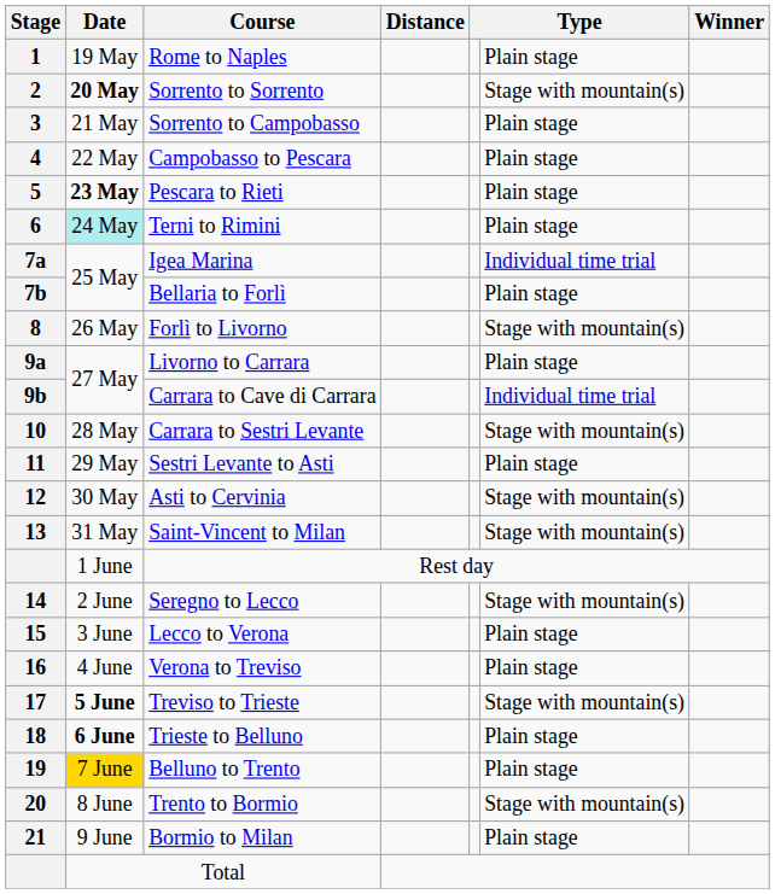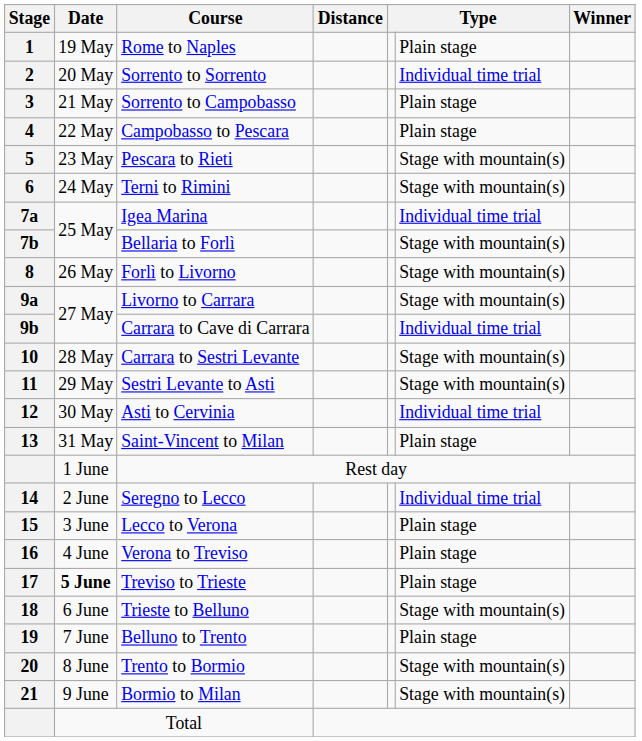 <table class="wikitable">
 <tr style="background:#efefef;">
 <th>Stage</th>
 <th>Date</th>
 <th>Course</th>
 <th>Distance</th>
 <th colspan="2">Type</th>
 <th>Winner</th>
 </tr>
 <tr>
 <th style="text-align:center">1</th>
 <td style="text-align:center;">19 May</td>
 <td><a href='#'>Rome</a> to <a href='#'>Naples</a></td>
 <td style="text-align:center;"></td>
 <td style="text-align:center;"></td>
 <td>Plain stage</td>
 <td></td>
 </tr>
 <tr>
 <th style="text-align:center">2</th>
-<td style="text-align:center;"><strong>20 May</strong></td>
+<td style="text-align:center;">20 May</td>
 <td><a href='#'>Sorrento</a> to <a href='#'>Sorrento</a></td>
 <td style="text-align:center;"></td>
 <td style="text-align:center;"></td>
-<td>Stage with mountain(s)</td>
+<td><a href='#'>Individual time trial</a></td>
 <td></td>
 </tr>
 <tr>
 <th style="text-align:center">3</th>
 <td style="text-align:center;">21 May</td>
 <td><a href='#'>Sorrento</a> to <a href='#'>Campobasso</a></td>
 <td style="text-align:center;"></td>
 <td style="text-align:center;"></td>
 <td>Plain stage</td>
 <td></td>
 </tr>
 <tr>
 <th style="text-align:center">4</th>
 <td style="text-align:center;">22 May</td>
 <td><a href='#'>Campobasso</a> to <a href='#'>Pescara</a></td>
 <td style="text-align:center;"></td>
 <td style="text-align:center;"></td>
 <td>Plain stage</td>
 <td></td>
 </tr>
 <tr>
 <th style="text-align:center">5</th>
-<td style="text-align:center;"><strong>23 May</strong></td>
+<td style="text-align:center;">23 May</td>
 <td><a href='#'>Pescara</a> to <a href='#'>Rieti</a></td>
 <td style="text-align:center;"></td>
 <td style="text-align:center;"></td>
-<td>Plain stage</td>
+<td>Stage with mountain(s)</td>
 <td></td>
 </tr>
 <tr>
 <th style="text-align:center">6</th>
-<td style="background: paleturquoise; text-align:center;">24 May</td>
+<td style="text-align:center;">24 May</td>
 <td><a href='#'>Terni</a> to <a href='#'>Rimini</a></td>
 <td style="text-align:center;"></td>
 <td style="text-align:center;"></td>
-<td>Plain stage</td>
+<td>Stage with mountain(s)</td>
 <td></td>
 </tr>
 <tr>
 <th style="text-align:center">7a</th>
 <td style="text-align:center;" rowspan="2">25 May</td>
 <td><a href='#'>Igea Marina</a></td>
 <td style="text-align:center;"></td>
 <td style="text-align:center;"></td>
 <td><a href='#'>Individual time trial</a></td>
 <td></td>
 </tr>
 <tr>
 <th style="text-align:center">7b</th>
 <td><a href='#'>Bellaria</a> to <a href='#'>Forlì</a></td>
 <td style="text-align:center;"></td>
 <td style="text-align:center;"></td>
-<td>Plain stage</td>
+<td>Stage with mountain(s)</td>
 <td></td>
 </tr>
 <tr>
 <th style="text-align:center">8</th>
 <td style="text-align:center;">26 May</td>
 <td><a href='#'>Forlì</a> to <a href='#'>Livorno</a></td>
 <td style="text-align:center;"></td>
 <td style="text-align:center;"></td>
 <td>Stage with mountain(s)</td>
 <td></td>
 </tr>
 <tr>
 <th style="text-align:center">9a</th>
 <td style="text-align:center;" rowspan="2">27 May</td>
 <td><a href='#'>Livorno</a> to <a href='#'>Carrara</a></td>
 <td style="text-align:center;"></td>
 <td style="text-align:center;"></td>
-<td>Plain stage</td>
+<td>Stage with mountain(s)</td>
 <td></td>
 </tr>
 <tr>
 <th style="text-align:center">9b</th>
 <td><a href='#'>Carrara</a> to Cave di Carrara</td>
 <td style="text-align:center;"></td>
 <td style="text-align:center;"></td>
 <td><a href='#'>Individual time trial</a></td>
 <td><br></td>
 </tr>
 <tr>
 <th style="text-align:center">10</th>
 <td style="text-align:center;">28 May</td>
 <td><a href='#'>Carrara</a> to <a href='#'>Sestri Levante</a></td>
 <td style="text-align:center;"></td>
 <td style="text-align:center;"></td>
 <td>Stage with mountain(s)</td>
 <td></td>
 </tr>
 <tr>
 <th style="text-align:center">11</th>
 <td style="text-align:center;">29 May</td>
 <td><a href='#'>Sestri Levante</a> to <a href='#'>Asti</a></td>
 <td style="text-align:center;"></td>
 <td style="text-align:center;"></td>
-<td>Plain stage</td>
+<td>Stage with mountain(s)</td>
 <td></td>
 </tr>
 <tr>
 <th style="text-align:center">12</th>
 <td style="text-align:center;">30 May</td>
 <td><a href='#'>Asti</a> to <a href='#'>Cervinia</a></td>
 <td style="text-align:center;"></td>
 <td style="text-align:center;"></td>
-<td>Stage with mountain(s)</td>
+<td><a href='#'>Individual time trial</a></td>
 <td></td>
 </tr>
 <tr>
 <th style="text-align:center">13</th>
 <td style="text-align:center;">31 May</td>
 <td><a href='#'>Saint-Vincent</a> to <a href='#'>Milan</a></td>
 <td style="text-align:center;"></td>
 <td style="text-align:center;"></td>
-<td>Stage with mountain(s)</td>
+<td>Plain stage</td>
 <td></td>
 </tr>
 <tr>
 <th></th>
 <td align="center">1 June</td>
 <td colspan="6" align=center>Rest day</td>
 </tr>
 <tr>
 <th style="text-align:center">14</th>
 <td style="text-align:center;">2 June</td>
 <td><a href='#'>Seregno</a> to <a href='#'>Lecco</a></td>
 <td style="text-align:center;"></td>
 <td style="text-align:center;"></td>
-<td>Stage with mountain(s)</td>
+<td><a href='#'>Individual time trial</a></td>
 <td></td>
 </tr>
 <tr>
 <th style="text-align:center">15</th>
 <td style="text-align:center;">3 June</td>
 <td><a href='#'>Lecco</a> to <a href='#'>Verona</a></td>
 <td style="text-align:center;"></td>
 <td style="text-align:center;"></td>
 <td>Plain stage</td>
 <td></td>
 </tr>
 <tr>
 <th style="text-align:center">16</th>
 <td style="text-align:center;">4 June</td>
 <td><a href='#'>Verona</a> to <a href='#'>Treviso</a></td>
 <td style="text-align:center;"></td>
 <td style="text-align:center;"></td>
 <td>Plain stage</td>
 <td></td>
 </tr>
 <tr>
 <th style="text-align:center">17</th>
 <td style="text-align:center;"><strong>5 June</strong></td>
 <td><a href='#'>Treviso</a> to <a href='#'>Trieste</a></td>
 <td style="text-align:center;"></td>
 <td style="text-align:center;"></td>
+<td>Plain stage</td>
+<td></td>
+</tr>
+<tr>
+<th style="text-align:center">18</th>
+<td style="text-align:center;">6 June</td>
+<td><a href='#'>Trieste</a> to <a href='#'>Belluno</a></td>
+<td style="text-align:center;"></td>
+<td style="text-align:center;"></td>
 <td>Stage with mountain(s)</td>
 <td></td>
 </tr>
 <tr>
-<th style="text-align:center">18</th>
-<td style="text-align:center;"><strong>6 June</strong></td>
-<td><a href='#'>Trieste</a> to <a href='#'>Belluno</a></td>
-<td style="text-align:center;"></td>
-<td style="text-align:center;"></td>
-<td>Plain stage</td>
-<td></td>
-</tr>
-<tr>
 <th style="text-align:center">19</th>
-<td style="background: gold; text-align:center;">7 June</td>
+<td style="text-align:center;">7 June</td>
 <td><a href='#'>Belluno</a> to <a href='#'>Trento</a></td>
 <td style="text-align:center;"></td>
 <td style="text-align:center;"></td>
 <td>Plain stage</td>
 <td></td>
 </tr>
 <tr>
 <th style="text-align:center">20</th>
 <td style="text-align:center;">8 June</td>
 <td><a href='#'>Trento</a> to <a href='#'>Bormio</a></td>
 <td style="text-align:center;"></td>
 <td style="text-align:center;"></td>
 <td>Stage with mountain(s)</td>
 <td></td>
 </tr>
 <tr>
 <th style="text-align:center">21</th>
 <td style="text-align:center;">9 June</td>
 <td><a href='#'>Bormio</a> to <a href='#'>Milan</a></td>
 <td style="text-align:center;"></td>
 <td style="text-align:center;"></td>
-<td>Plain stage</td>
+<td>Stage with mountain(s)</td>
 <td></td>
 </tr>
 <tr>
 <th></th>
 <td colspan="2" align=center>Total</td>
 <td colspan="5" align="center"></td>
 </tr>
 <tr>
 </tr>
 </table>
